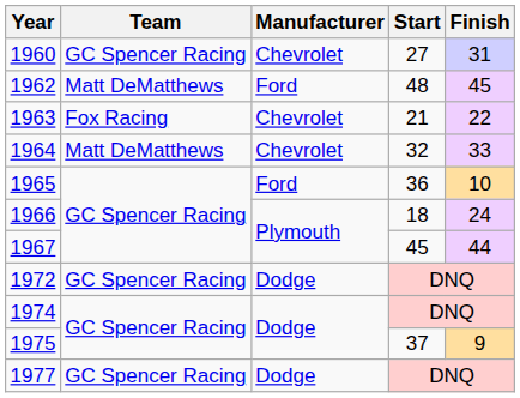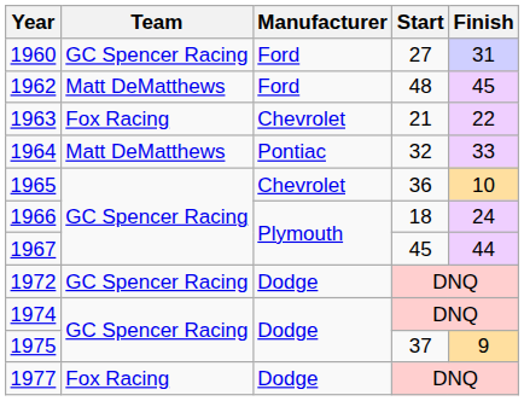 <table class="wikitable" style="font-size: 90%;">
 <tr>
 <th>Year</th>
 <th>Team</th>
 <th>Manufacturer</th>
 <th>Start</th>
 <th>Finish</th>
 </tr>
 <tr>
 <td><a href='#'>1960</a></td>
 <td><a href='#'>GC Spencer Racing</a></td>
-<td><a href='#'>Chevrolet</a></td>
+<td><a href='#'>Ford</a></td>
 <td align=center>27</td>
 <td align=center style="background:#CFCFFF;">31</td>
 </tr>
 <tr>
 <td><a href='#'>1962</a></td>
 <td><a href='#'>Matt DeMatthews</a></td>
 <td><a href='#'>Ford</a></td>
 <td align=center>48</td>
 <td align=center style="background:#EFCFFF;">45</td>
 </tr>
 <tr>
 <td><a href='#'>1963</a></td>
 <td><a href='#'>Fox Racing</a></td>
 <td><a href='#'>Chevrolet</a></td>
 <td align=center>21</td>
 <td align=center style="background:#EFCFFF;">22</td>
 </tr>
 <tr>
 <td><a href='#'>1964</a></td>
 <td><a href='#'>Matt DeMatthews</a></td>
-<td><a href='#'>Chevrolet</a></td>
+<td><a href='#'>Pontiac</a></td>
 <td align=center>32</td>
 <td align=center style="background:#EFCFFF;">33</td>
 </tr>
 <tr>
 <td><a href='#'>1965</a></td>
 <td rowspan=3><a href='#'>GC Spencer Racing</a></td>
-<td><a href='#'>Ford</a></td>
+<td><a href='#'>Chevrolet</a></td>
 <td align=center>36</td>
 <td align=center style="background:#FFDF9F;">10</td>
 </tr>
 <tr>
 <td><a href='#'>1966</a></td>
 <td rowspan=2><a href='#'>Plymouth</a></td>
 <td align=center>18</td>
 <td align=center style="background:#EFCFFF;">24</td>
 </tr>
 <tr>
 <td><a href='#'>1967</a></td>
 <td align=center>45</td>
 <td align=center style="background:#EFCFFF;">44</td>
 </tr>
 <tr>
 <td><a href='#'>1972</a></td>
 <td><a href='#'>GC Spencer Racing</a></td>
 <td><a href='#'>Dodge</a></td>
 <td colspan=2 align=center style="background:#FFCFCF;">DNQ</td>
 </tr>
 <tr>
 <td><a href='#'>1974</a></td>
 <td rowspan=2><a href='#'>GC Spencer Racing</a></td>
 <td rowspan=2><a href='#'>Dodge</a></td>
 <td colspan=2 align=center style="background:#FFCFCF;">DNQ</td>
 </tr>
 <tr>
 <td><a href='#'>1975</a></td>
 <td align=center>37</td>
 <td align=center style="background:#FFDF9F;">9</td>
 </tr>
 <tr>
 <td><a href='#'>1977</a></td>
-<td><a href='#'>GC Spencer Racing</a></td>
+<td><a href='#'>Fox Racing</a></td>
 <td><a href='#'>Dodge</a></td>
 <td colspan=2 align=center style="background:#FFCFCF;">DNQ</td>
 </tr>
 </table>
